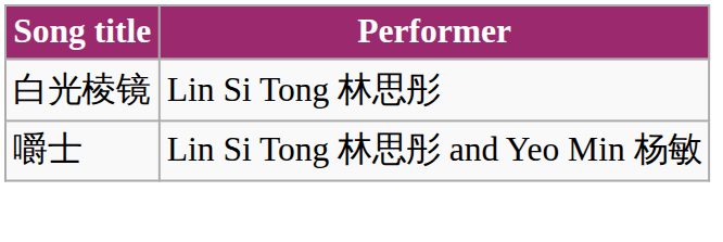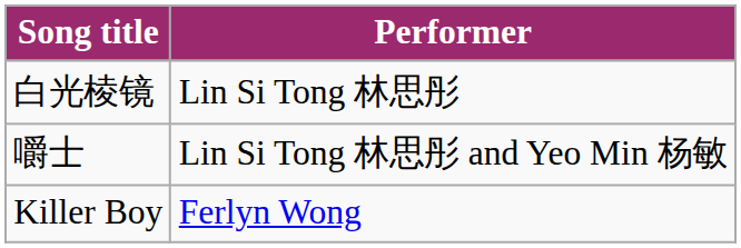 <table class="wikitable" align=center>
 <tr>
 <th style="background:#9A296D; color:white">Song title</th>
 <th style="background:#9A296D; color:white">Performer</th>
 </tr>
 <tr>
 <td>白光棱镜</td>
 <td>Lin Si Tong 林思彤</td>
 </tr>
 <tr>
 <td>嚼士</td>
 <td>Lin Si Tong 林思彤 and Yeo Min 杨敏</td>
 </tr>
+<tr>
+<td>Killer Boy</td>
+<td><a href='#'>Ferlyn Wong</a></td>
+</tr>
 </table>
